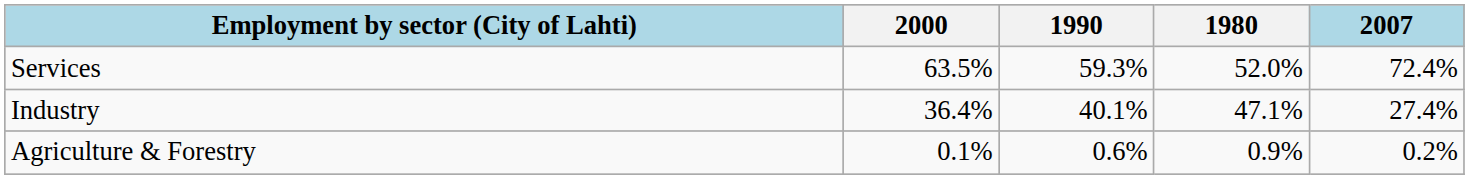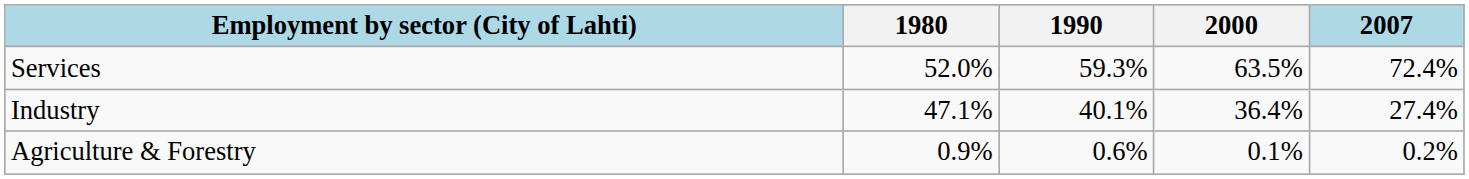 <table class="wikitable" style="width:55em; text-align: right;">
 <tr>
 <th style="background:LightBlue">Employment by sector (City of Lahti)</th>
+<th>1980</th>
+<th>1990</th>
 <th>2000</th>
-<th>1990</th>
-<th>1980</th>
 <th style="background:LightBlue">2007</th>
 </tr>
 <tr>
 <td style="text-align:left;">Services</td>
+<td>52.0%</td>
+<td>59.3%</td>
 <td>63.5%</td>
-<td>59.3%</td>
-<td>52.0%</td>
 <td>72.4%</td>
 </tr>
 <tr>
 <td style="text-align:left;">Industry</td>
+<td>47.1%</td>
+<td>40.1%</td>
 <td>36.4%</td>
-<td>40.1%</td>
-<td>47.1%</td>
 <td>27.4%</td>
 </tr>
 <tr>
 <td style="text-align:left;">Agriculture & Forestry</td>
+<td>0.9%</td>
+<td>0.6%</td>
 <td>0.1%</td>
-<td>0.6%</td>
-<td>0.9%</td>
 <td>0.2%</td>
 </tr>
 </table>
